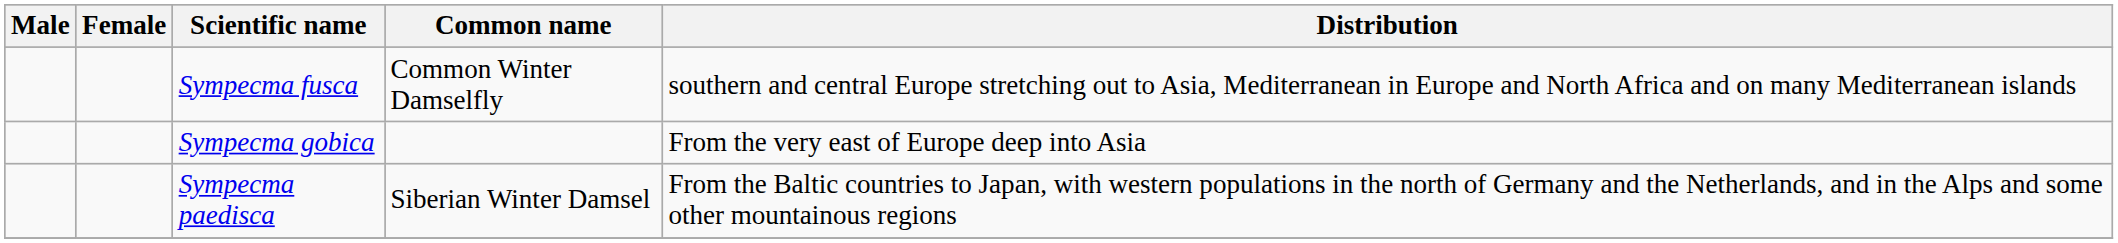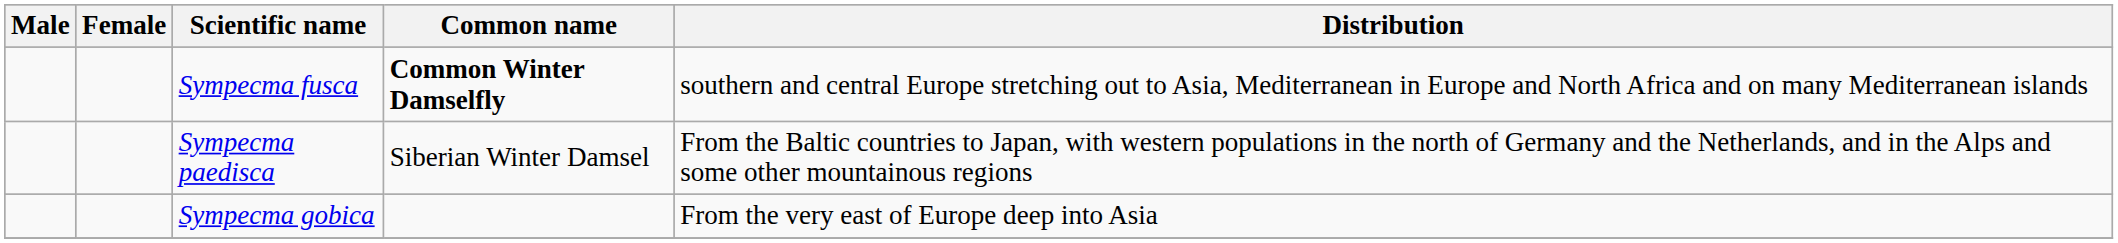 <table class="wikitable">
 <tr>
 <th>Male</th>
 <th>Female</th>
 <th>Scientific name</th>
 <th>Common name</th>
 <th>Distribution</th>
 </tr>
 <tr>
 <td></td>
 <td></td>
 <td><em><a href='#'>Sympecma fusca</a></em> </td>
-<td>Common Winter Damselfly</td>
+<td><strong>Common Winter Damselfly</strong></td>
 <td>southern and central Europe stretching out to Asia, Mediterranean in Europe and North Africa and on many Mediterranean islands</td>
+</tr>
+<tr>
+<td></td>
+<td></td>
+<td><em><a href='#'>Sympecma paedisca</a></em> </td>
+<td>Siberian Winter Damsel</td>
+<td>From the Baltic countries to Japan, with western populations in the north of Germany and the Netherlands, and in the Alps and some other mountainous regions</td>
 </tr>
 <tr>
 <td></td>
 <td></td>
 <td><em><a href='#'>Sympecma gobica</a></em> </td>
 <td></td>
 <td>From the very east of Europe deep into Asia</td>
 </tr>
 <tr>
-<td></td>
-<td></td>
-<td><em><a href='#'>Sympecma paedisca</a></em> </td>
-<td>Siberian Winter Damsel</td>
-<td>From the Baltic countries to Japan, with western populations in the north of Germany and the Netherlands, and in the Alps and some other mountainous regions</td>
-</tr>
-<tr>
 </tr>
 </table>
